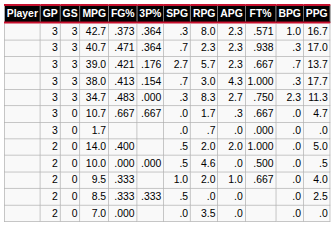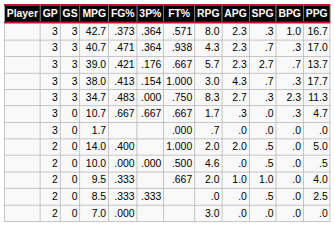 <table class="wikitable sortable" style="text-align:right;">
 <tr>
 <th style="background:#010101; color:#FFFFFF; border-top:#C8102E 3px solid; border-bottom:#C8102E 3px solid;">Player</th>
 <th style="background:#010101; color:#FFFFFF; border-top:#C8102E 3px solid; border-bottom:#C8102E 3px solid;">GP</th>
 <th style="background:#010101; color:#FFFFFF; border-top:#C8102E 3px solid; border-bottom:#C8102E 3px solid;">GS</th>
 <th style="background:#010101; color:#FFFFFF; border-top:#C8102E 3px solid; border-bottom:#C8102E 3px solid;">MPG</th>
 <th style="background:#010101; color:#FFFFFF; border-top:#C8102E 3px solid; border-bottom:#C8102E 3px solid;">FG%</th>
 <th style="background:#010101; color:#FFFFFF; border-top:#C8102E 3px solid; border-bottom:#C8102E 3px solid;">3P%</th>
-<th style="background:#010101; color:#FFFFFF; border-top:#C8102E 3px solid; border-bottom:#C8102E 3px solid;">SPG</th>
+<th style="background:#010101; color:#FFFFFF; border-top:#C8102E 3px solid; border-bottom:#C8102E 3px solid;">FT%</th>
 <th style="background:#010101; color:#FFFFFF; border-top:#C8102E 3px solid; border-bottom:#C8102E 3px solid;">RPG</th>
 <th style="background:#010101; color:#FFFFFF; border-top:#C8102E 3px solid; border-bottom:#C8102E 3px solid;">APG</th>
-<th style="background:#010101; color:#FFFFFF; border-top:#C8102E 3px solid; border-bottom:#C8102E 3px solid;">FT%</th>
+<th style="background:#010101; color:#FFFFFF; border-top:#C8102E 3px solid; border-bottom:#C8102E 3px solid;">SPG</th>
 <th style="background:#010101; color:#FFFFFF; border-top:#C8102E 3px solid; border-bottom:#C8102E 3px solid;">BPG</th>
 <th style="background:#010101; color:#FFFFFF; border-top:#C8102E 3px solid; border-bottom:#C8102E 3px solid;">PPG</th>
 </tr>
 <tr>
 <td style="text-align:left;"></td>
 <td>3</td>
 <td>3</td>
 <td>42.7</td>
 <td>.373</td>
 <td>.364</td>
-<td>.3</td>
+<td>.571</td>
 <td>8.0</td>
 <td>2.3</td>
-<td>.571</td>
+<td>.3</td>
 <td>1.0</td>
 <td>16.7</td>
 </tr>
 <tr>
 <td style="text-align:left;"></td>
 <td>3</td>
 <td>3</td>
 <td>40.7</td>
 <td>.471</td>
 <td>.364</td>
+<td>.938</td>
+<td>4.3</td>
+<td>2.3</td>
 <td>.7</td>
-<td>2.3</td>
-<td>2.3</td>
-<td>.938</td>
 <td>.3</td>
 <td>17.0</td>
 </tr>
 <tr>
 <td style="text-align:left;"></td>
 <td>3</td>
 <td>3</td>
 <td>39.0</td>
 <td>.421</td>
 <td>.176</td>
-<td>2.7</td>
+<td>.667</td>
 <td>5.7</td>
 <td>2.3</td>
-<td>.667</td>
+<td>2.7</td>
 <td>.7</td>
 <td>13.7</td>
 </tr>
 <tr>
 <td style="text-align:left;"></td>
 <td>3</td>
 <td>3</td>
 <td>38.0</td>
 <td>.413</td>
 <td>.154</td>
-<td>.7</td>
+<td>1.000</td>
 <td>3.0</td>
 <td>4.3</td>
-<td>1.000</td>
+<td>.7</td>
 <td>.3</td>
 <td>17.7</td>
 </tr>
 <tr>
 <td style="text-align:left;"></td>
 <td>3</td>
 <td>3</td>
 <td>34.7</td>
 <td>.483</td>
 <td>.000</td>
-<td>.3</td>
+<td>.750</td>
 <td>8.3</td>
 <td>2.7</td>
-<td>.750</td>
+<td>.3</td>
 <td>2.3</td>
 <td>11.3</td>
 </tr>
 <tr>
 <td style="text-align:left;"></td>
 <td>3</td>
 <td>0</td>
 <td>10.7</td>
 <td>.667</td>
 <td>.667</td>
-<td>.0</td>
+<td>.667</td>
 <td>1.7</td>
 <td>.3</td>
-<td>.667</td>
 <td>.0</td>
+<td>.3</td>
 <td>4.7</td>
 </tr>
 <tr>
 <td style="text-align:left;"></td>
 <td>3</td>
 <td>0</td>
 <td>1.7</td>
 <td></td>
 <td></td>
-<td>.0</td>
+<td>.000</td>
 <td>.7</td>
 <td>.0</td>
-<td>.000</td>
+<td>.0</td>
 <td>.0</td>
 <td>.0</td>
 </tr>
 <tr>
 <td style="text-align:left;"></td>
 <td>2</td>
 <td>0</td>
 <td>14.0</td>
 <td>.400</td>
 <td></td>
-<td>.5</td>
+<td>1.000</td>
 <td>2.0</td>
 <td>2.0</td>
-<td>1.000</td>
+<td>.5</td>
 <td>.0</td>
 <td>5.0</td>
 </tr>
 <tr>
 <td style="text-align:left;"></td>
 <td>2</td>
 <td>0</td>
 <td>10.0</td>
 <td>.000</td>
 <td>.000</td>
-<td>.5</td>
+<td>.500</td>
 <td>4.6</td>
 <td>.0</td>
-<td>.500</td>
+<td>.5</td>
 <td>.0</td>
 <td>.5</td>
 </tr>
 <tr>
 <td style="text-align:left;"></td>
 <td>2</td>
 <td>0</td>
 <td>9.5</td>
 <td>.333</td>
 <td></td>
-<td>1.0</td>
+<td>.667</td>
 <td>2.0</td>
 <td>1.0</td>
-<td>.667</td>
+<td>1.0</td>
 <td>.0</td>
 <td>4.0</td>
 </tr>
 <tr>
 <td style="text-align:left;"></td>
 <td>2</td>
 <td>0</td>
 <td>8.5</td>
 <td>.333</td>
 <td>.333</td>
-<td>.5</td>
+<td></td>
 <td>.0</td>
 <td>.0</td>
-<td></td>
+<td>.5</td>
 <td>.0</td>
 <td>2.5</td>
 </tr>
 <tr>
 <td style="text-align:left;"></td>
 <td>2</td>
 <td>0</td>
 <td>7.0</td>
 <td>.000</td>
 <td></td>
+<td></td>
+<td>3.0</td>
 <td>.0</td>
-<td>3.5</td>
 <td>.0</td>
-<td></td>
 <td>.0</td>
 <td>.0</td>
 </tr>
 </table>
